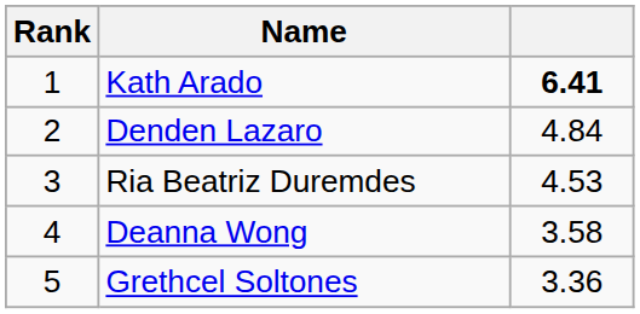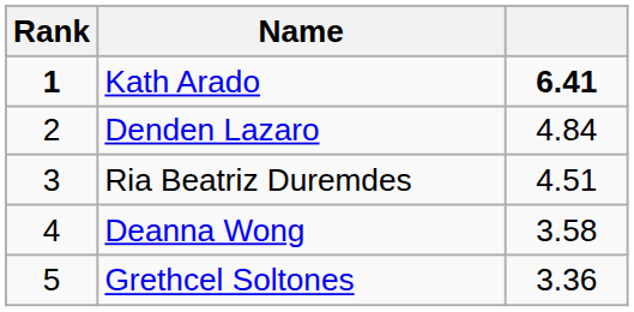 <table class="wikitable" style="font-size:90%">
 <tr>
 <th width=30>Rank</th>
 <th width=180>Name</th>
 <th width=50></th>
 </tr>
 <tr>
-<td align=center>1</td>
+<td align=center><strong>1</strong></td>
 <td><a href='#'>Kath Arado</a></td>
 <td align=center><strong>6.41</strong></td>
 </tr>
 <tr>
 <td align=center>2</td>
 <td><a href='#'>Denden Lazaro</a></td>
 <td align=center>4.84</td>
 </tr>
 <tr>
 <td align=center>3</td>
 <td>Ria Beatriz Duremdes</td>
-<td align=center>4.53</td>
+<td align=center>4.51</td>
 </tr>
 <tr>
 <td align=center>4</td>
 <td><a href='#'>Deanna Wong</a></td>
 <td align=center>3.58</td>
 </tr>
 <tr>
 <td align=center>5</td>
 <td><a href='#'>Grethcel Soltones</a></td>
 <td align=center>3.36</td>
 </tr>
 </table>
